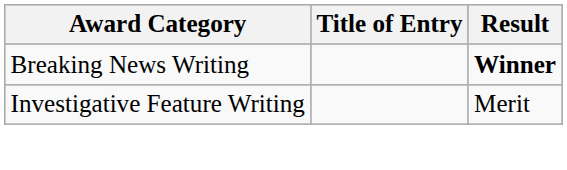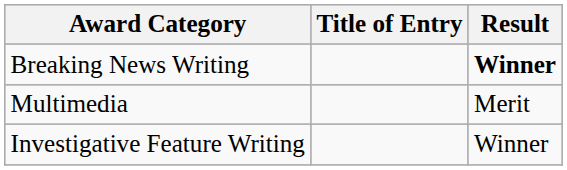 <table class="wikitable">
 <tr>
 <th>Award Category</th>
 <th>Title of Entry</th>
 <th>Result</th>
 </tr>
 <tr>
 <td>Breaking News Writing</td>
 <td></td>
 <td><strong>Winner</strong></td>
 </tr>
 <tr>
-<td>Investigative Feature Writing</td>
+<td>Multimedia</td>
 <td></td>
 <td>Merit</td>
 </tr>
+<tr>
+<td>Investigative Feature Writing</td>
+<td></td>
+<td>Winner</td>
+</tr>
 </table>
